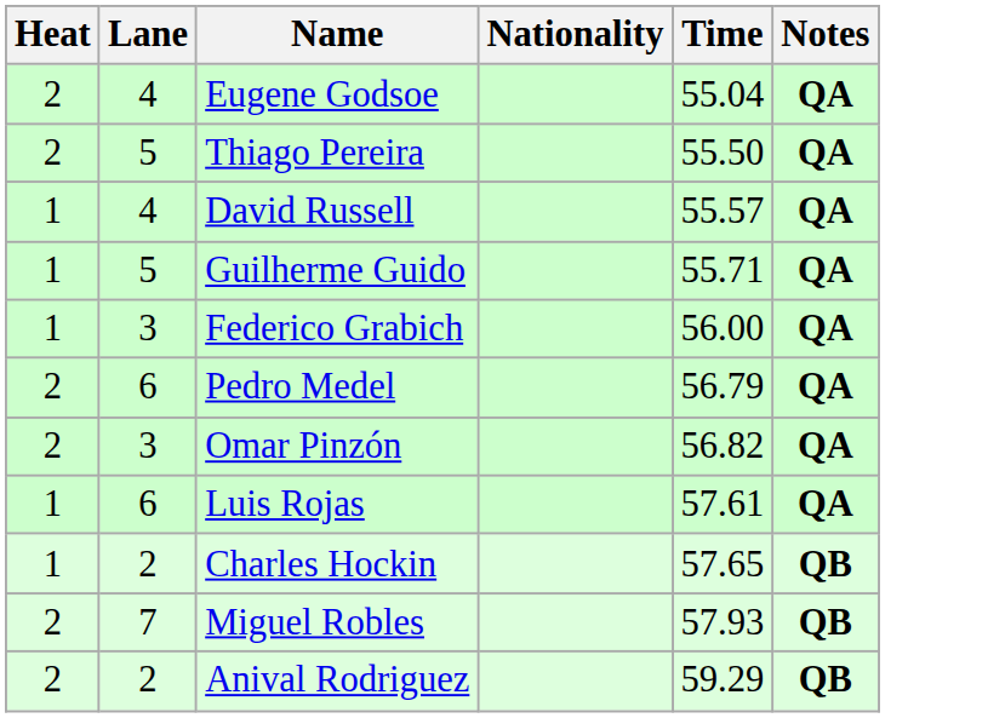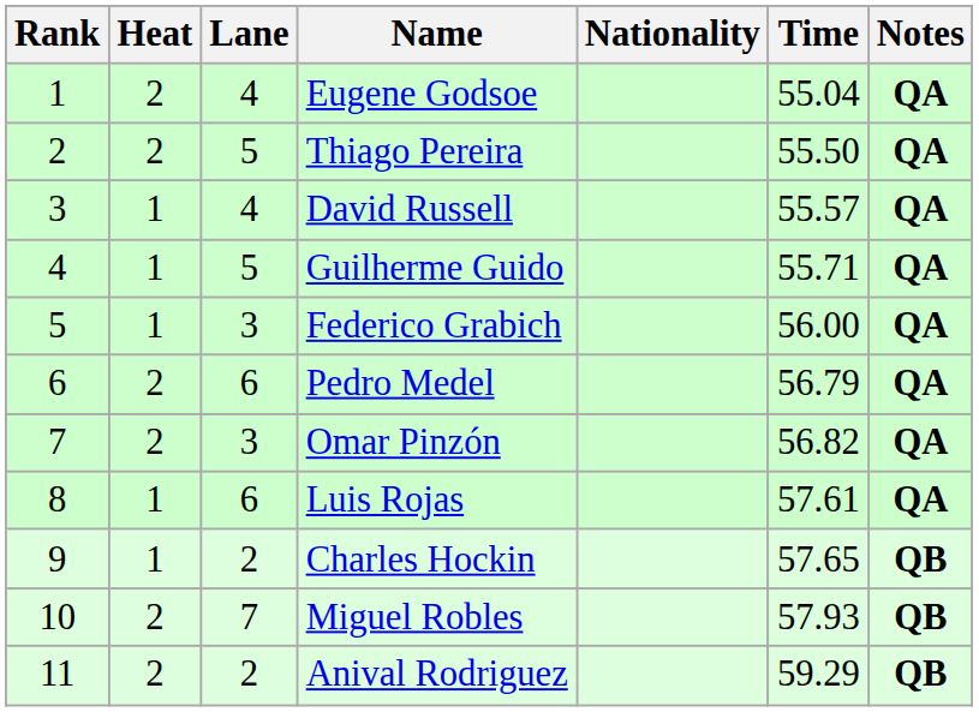 <table class="wikitable sortable" style="text-align:center">
 <tr>
+<th>Rank</th>
 <th>Heat</th>
 <th>Lane</th>
 <th>Name</th>
 <th>Nationality</th>
 <th>Time</th>
 <th>Notes</th>
 </tr>
 <tr bgcolor=ccffcc>
+<td>1</td>
 <td>2</td>
 <td>4</td>
 <td align=left><a href='#'>Eugene Godsoe</a></td>
 <td align=left></td>
 <td>55.04</td>
 <td><strong>QA</strong></td>
 </tr>
 <tr bgcolor=ccffcc>
 <td>2</td>
+<td>2</td>
 <td>5</td>
 <td align=left><a href='#'>Thiago Pereira</a></td>
 <td align=left></td>
 <td>55.50</td>
 <td><strong>QA</strong></td>
 </tr>
 <tr bgcolor=ccffcc>
+<td>3</td>
 <td>1</td>
 <td>4</td>
 <td align=left><a href='#'>David Russell</a></td>
 <td align=left></td>
 <td>55.57</td>
 <td><strong>QA</strong></td>
 </tr>
 <tr bgcolor=ccffcc>
+<td>4</td>
 <td>1</td>
 <td>5</td>
 <td align=left><a href='#'>Guilherme Guido</a></td>
 <td align=left></td>
 <td>55.71</td>
 <td><strong>QA</strong></td>
 </tr>
 <tr bgcolor=ccffcc>
+<td>5</td>
 <td>1</td>
 <td>3</td>
 <td align=left><a href='#'>Federico Grabich</a></td>
 <td align=left></td>
 <td>56.00</td>
 <td><strong>QA</strong></td>
 </tr>
 <tr bgcolor=ccffcc>
+<td>6</td>
 <td>2</td>
 <td>6</td>
 <td align=left><a href='#'>Pedro Medel</a></td>
 <td align=left></td>
 <td>56.79</td>
 <td><strong>QA</strong></td>
 </tr>
 <tr bgcolor=ccffcc>
+<td>7</td>
 <td>2</td>
 <td>3</td>
 <td align=left><a href='#'>Omar Pinzón</a></td>
 <td align=left></td>
 <td>56.82</td>
 <td><strong>QA</strong></td>
 </tr>
 <tr bgcolor=ccffcc>
+<td>8</td>
 <td>1</td>
 <td>6</td>
 <td align=left><a href='#'>Luis Rojas</a></td>
 <td align=left></td>
 <td>57.61</td>
 <td><strong>QA</strong></td>
 </tr>
 <tr bgcolor=ddffdd>
+<td>9</td>
 <td>1</td>
 <td>2</td>
 <td align=left><a href='#'>Charles Hockin</a></td>
 <td align=left></td>
 <td>57.65</td>
 <td><strong>QB</strong></td>
 </tr>
 <tr bgcolor=ddffdd>
+<td>10</td>
 <td>2</td>
 <td>7</td>
 <td align=left><a href='#'>Miguel Robles</a></td>
 <td align=left></td>
 <td>57.93</td>
 <td><strong>QB</strong></td>
 </tr>
 <tr bgcolor=ddffdd>
+<td>11</td>
 <td>2</td>
 <td>2</td>
 <td align=left><a href='#'>Anival Rodriguez</a></td>
 <td align=left></td>
 <td>59.29</td>
 <td><strong>QB</strong></td>
 </tr>
 </table>
